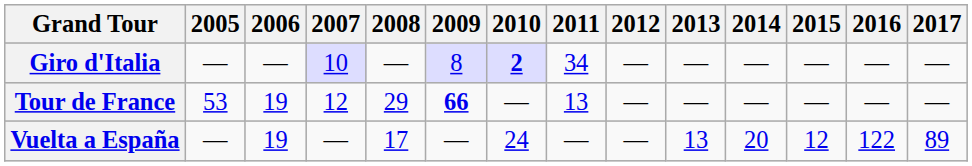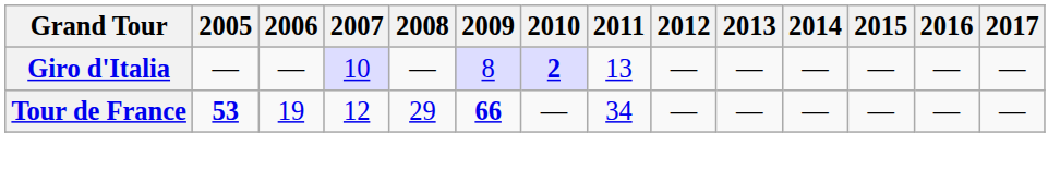 <table class="wikitable plainrowheaders">
 <tr>
 <th scope="col">Grand Tour</th>
 <th scope="col">2005</th>
 <th scope="col">2006</th>
 <th scope="col">2007</th>
 <th scope="col">2008</th>
 <th scope="col">2009</th>
 <th scope="col">2010</th>
 <th scope="col">2011</th>
 <th scope="col">2012</th>
 <th scope="col">2013</th>
 <th scope="col">2014</th>
 <th scope="col">2015</th>
 <th scope="col">2016</th>
 <th scope="col">2017</th>
 </tr>
 <tr style="text-align:center;">
 <th scope="row"> <a href='#'>Giro d'Italia</a></th>
 <td>—</td>
 <td>—</td>
 <td style="background:#ddf;"><a href='#'>10</a></td>
 <td>—</td>
 <td style="background:#ddf;"><a href='#'>8</a></td>
 <td style="background:#ddf;"><strong><a href='#'>2</a></strong></td>
-<td><a href='#'>34</a></td>
+<td><a href='#'>13</a></td>
 <td>—</td>
 <td>—</td>
 <td>—</td>
 <td>—</td>
 <td>—</td>
 <td>—</td>
 </tr>
 <tr style="text-align:center;">
 <th scope="row"> <a href='#'>Tour de France</a></th>
-<td><a href='#'>53</a></td>
+<td><strong><a href='#'>53</a></strong></td>
 <td><a href='#'>19</a></td>
 <td><a href='#'>12</a></td>
 <td><a href='#'>29</a></td>
 <td><strong><a href='#'>66</a></strong></td>
 <td>—</td>
-<td><a href='#'>13</a></td>
+<td><a href='#'>34</a></td>
 <td>—</td>
 <td>—</td>
 <td>—</td>
 <td>—</td>
 <td>—</td>
 <td>—</td>
 </tr>
-<tr style="text-align:center;">
-<th scope="row"> <a href='#'>Vuelta a España</a></th>
-<td>—</td>
-<td><a href='#'>19</a></td>
-<td>—</td>
-<td><a href='#'>17</a></td>
-<td>—</td>
-<td><a href='#'>24</a></td>
-<td>—</td>
-<td>—</td>
-<td><a href='#'>13</a></td>
-<td><a href='#'>20</a></td>
-<td><a href='#'>12</a></td>
-<td><a href='#'>122</a></td>
-<td><a href='#'>89</a></td>
-</tr>
 </table>
